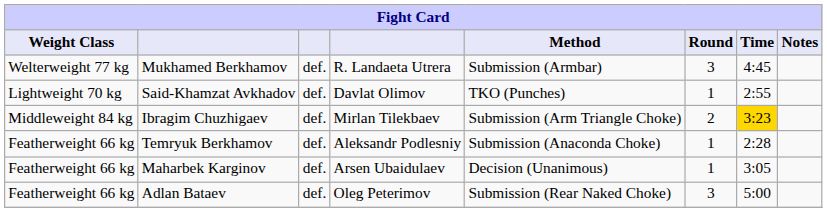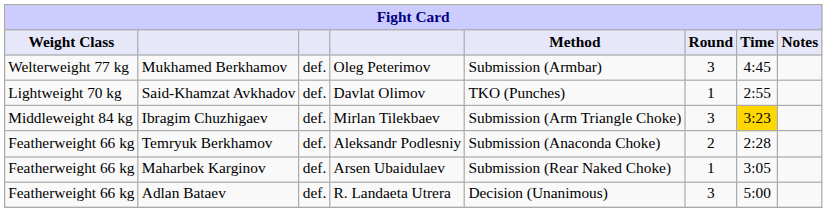 <table class="wikitable" style="font-size: 80%;">
 <tr>
 <th colspan="8" style="background-color: #ccf; color: #000080; text-align: center;"><strong>Fight Card</strong></th>
 </tr>
 <tr>
 <th colspan="1" style="background-color: #E6E8FA; color: #000000; text-align: center;">Weight Class</th>
 <th colspan="1" style="background-color: #E6E8FA; color: #000000; text-align: center;"></th>
 <th colspan="1" style="background-color: #E6E8FA; color: #000000; text-align: center;"></th>
 <th colspan="1" style="background-color: #E6E8FA; color: #000000; text-align: center;"></th>
 <th colspan="1" style="background-color: #E6E8FA; color: #000000; text-align: center;">Method</th>
 <th colspan="1" style="background-color: #E6E8FA; color: #000000; text-align: center;">Round</th>
 <th colspan="1" style="background-color: #E6E8FA; color: #000000; text-align: center;">Time</th>
 <th colspan="1" style="background-color: #E6E8FA; color: #000000; text-align: center;">Notes</th>
 </tr>
 <tr>
 <td>Welterweight 77 kg</td>
 <td> Mukhamed Berkhamov</td>
 <td>def.</td>
-<td> R. Landaeta Utrera</td>
+<td> Oleg Peterimov</td>
 <td>Submission (Armbar)</td>
 <td align=center>3</td>
 <td align=center>4:45</td>
 <td></td>
 </tr>
 <tr>
 <td>Lightweight 70 kg</td>
 <td> Said-Khamzat Avkhadov</td>
 <td>def.</td>
 <td> Davlat Olimov</td>
 <td>TKO (Punches)</td>
 <td align=center>1</td>
 <td align=center>2:55</td>
 <td></td>
 </tr>
 <tr>
 <td>Middleweight 84 kg</td>
 <td> Ibragim Chuzhigaev</td>
 <td>def.</td>
 <td> Mirlan Tilekbaev</td>
 <td>Submission (Arm Triangle Choke)</td>
-<td align=center>2</td>
+<td align=center>3</td>
 <td align=center style="background: gold;">3:23</td>
 <td></td>
 </tr>
 <tr>
 <td>Featherweight 66 kg</td>
 <td> Temryuk Berkhamov</td>
 <td>def.</td>
 <td> Aleksandr Podlesniy</td>
 <td>Submission (Anaconda Choke)</td>
-<td align=center>1</td>
+<td align=center>2</td>
 <td align=center>2:28</td>
 <td></td>
 </tr>
 <tr>
 <td>Featherweight 66 kg</td>
 <td> Maharbek Karginov</td>
 <td>def.</td>
 <td> Arsen Ubaidulaev</td>
-<td>Decision (Unanimous)</td>
+<td>Submission (Rear Naked Choke)</td>
 <td align=center>1</td>
 <td align=center>3:05</td>
 <td></td>
 </tr>
 <tr>
 <td>Featherweight 66 kg</td>
 <td> Adlan Bataev</td>
 <td>def.</td>
-<td> Oleg Peterimov</td>
-<td>Submission (Rear Naked Choke)</td>
+<td> R. Landaeta Utrera</td>
+<td>Decision (Unanimous)</td>
 <td align=center>3</td>
 <td align=center>5:00</td>
 <td></td>
 </tr>
 <tr>
 </tr>
 </table>
